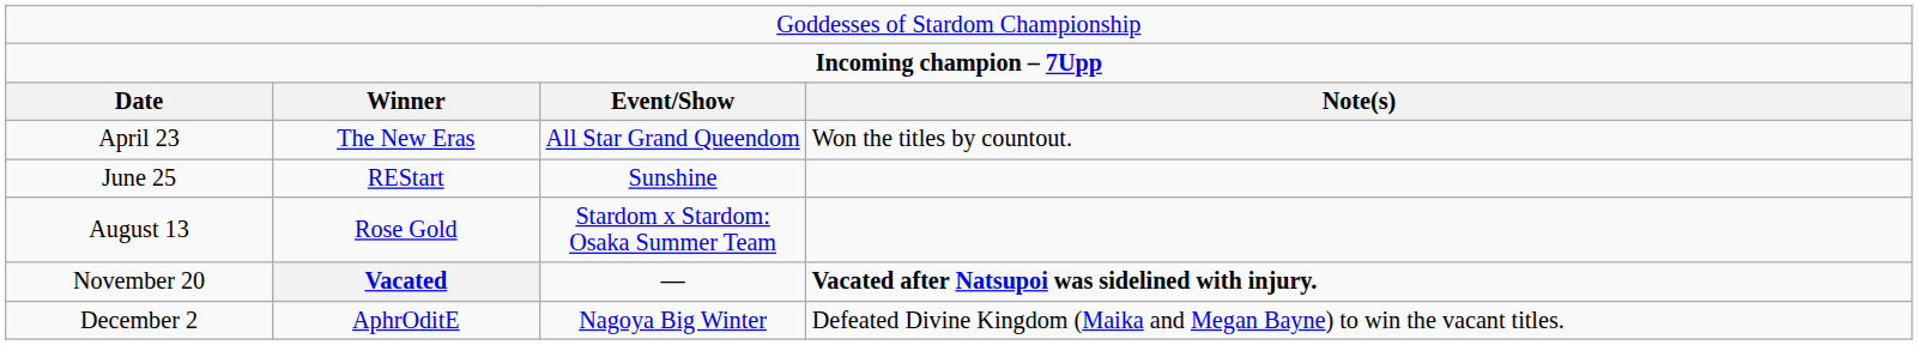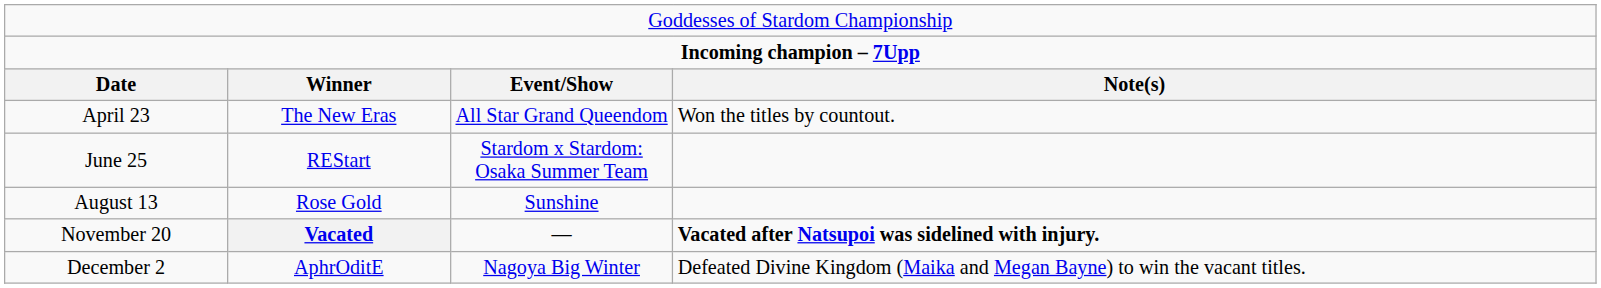 <table class="wikitable" style="text-align:center; width:100%;">
 <tr>
 <td colspan="5" style="text-align: center;"><a href='#'>Goddesses of Stardom Championship</a></td>
 </tr>
 <tr>
 <td colspan="5" style="text-align: center;"><strong>Incoming champion – <a href='#'>7Upp</a> </strong></td>
 </tr>
 <tr>
 <th width=14%>Date</th>
 <th width=14%>Winner</th>
 <th width=14%>Event/Show</th>
 <th width=58%>Note(s)</th>
 </tr>
 <tr>
 <td>April 23</td>
 <td><a href='#'>The New Eras</a><br></td>
 <td><a href='#'>All Star Grand Queendom</a></td>
 <td align=left>Won the titles by countout.</td>
 </tr>
 <tr>
 <td>June 25</td>
 <td><a href='#'>REStart</a><br></td>
-<td><a href='#'>Sunshine</a></td>
+<td><a href='#'>Stardom x Stardom: Osaka Summer Team</a></td>
 <td></td>
 </tr>
 <tr>
 <td>August 13</td>
 <td><a href='#'>Rose Gold</a><br></td>
-<td><a href='#'>Stardom x Stardom: Osaka Summer Team</a></td>
+<td><a href='#'>Sunshine</a></td>
 <td></td>
 </tr>
 <tr>
 <td>November 20</td>
 <th><a href='#'>Vacated</a></th>
 <td>—</td>
 <td align=left><strong>Vacated after <a href='#'>Natsupoi</a> was sidelined with injury.</strong></td>
 </tr>
 <tr>
 <td>December 2</td>
 <td><a href='#'>AphrOditE</a><br></td>
 <td><a href='#'>Nagoya Big Winter</a></td>
 <td align=left>Defeated Divine Kingdom (<a href='#'>Maika</a> and <a href='#'>Megan Bayne</a>) to win the vacant titles.</td>
 </tr>
 </table>
